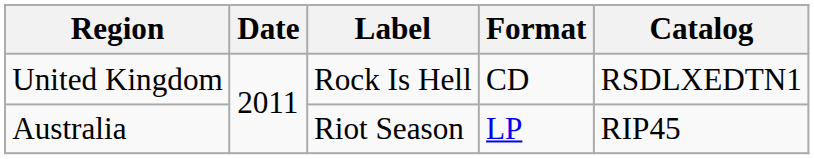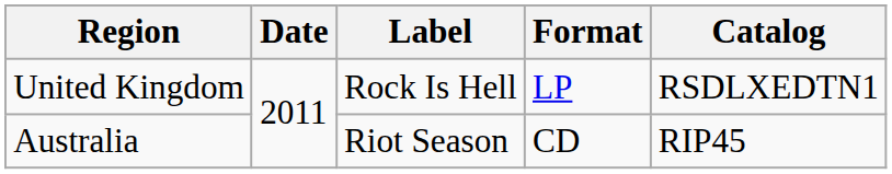 <table class="wikitable">
 <tr>
 <th>Region</th>
 <th>Date</th>
 <th>Label</th>
 <th>Format</th>
 <th>Catalog</th>
 </tr>
 <tr>
 <td>United Kingdom</td>
 <td rowspan="2">2011</td>
 <td>Rock Is Hell</td>
-<td>CD</td>
+<td><a href='#'>LP</a></td>
 <td>RSDLXEDTN1</td>
 </tr>
 <tr>
 <td>Australia</td>
 <td>Riot Season</td>
-<td><a href='#'>LP</a></td>
+<td>CD</td>
 <td>RIP45</td>
 </tr>
 </table>
